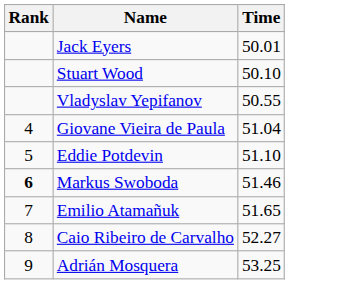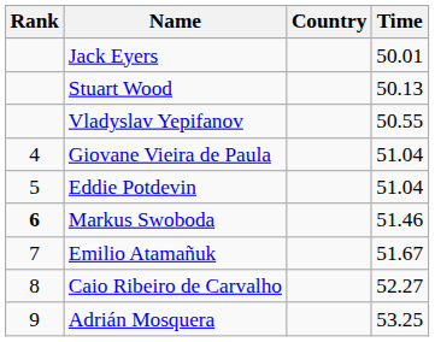 <table class="wikitable" style="text-align:center">
 <tr>
 <th>Rank</th>
 <th>Name</th>
+<th>Country</th>
 <th>Time</th>
 </tr>
 <tr>
 <td></td>
 <td align="left"><a href='#'>Jack Eyers</a></td>
+<td align="left"></td>
 <td>50.01</td>
 </tr>
 <tr>
 <td></td>
 <td align="left"><a href='#'>Stuart Wood</a></td>
-<td>50.10</td>
+<td align="left"></td>
+<td>50.13</td>
 </tr>
 <tr>
 <td></td>
 <td align="left"><a href='#'>Vladyslav Yepifanov</a></td>
+<td align="left"></td>
 <td>50.55</td>
 </tr>
 <tr>
 <td>4</td>
 <td align="left"><a href='#'>Giovane Vieira de Paula</a></td>
+<td align="left"></td>
 <td>51.04</td>
 </tr>
 <tr>
 <td>5</td>
 <td align="left"><a href='#'>Eddie Potdevin</a></td>
-<td>51.10</td>
+<td align="left"></td>
+<td>51.04</td>
 </tr>
 <tr>
 <td><strong>6</strong></td>
 <td align="left"><a href='#'>Markus Swoboda</a></td>
+<td align="left"></td>
 <td>51.46</td>
 </tr>
 <tr>
 <td>7</td>
 <td align="left"><a href='#'>Emilio Atamañuk</a></td>
-<td>51.65</td>
+<td align="left"></td>
+<td>51.67</td>
 </tr>
 <tr>
 <td>8</td>
 <td align="left"><a href='#'>Caio Ribeiro de Carvalho</a></td>
+<td align="left"></td>
 <td>52.27</td>
 </tr>
 <tr>
 <td>9</td>
 <td align="left"><a href='#'>Adrián Mosquera</a></td>
+<td align="left"></td>
 <td>53.25</td>
 </tr>
 </table>
